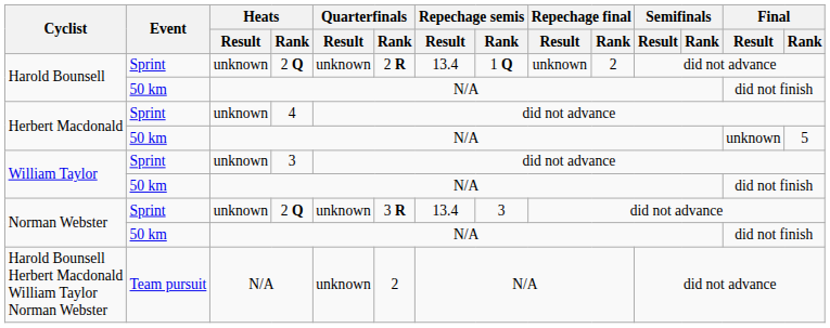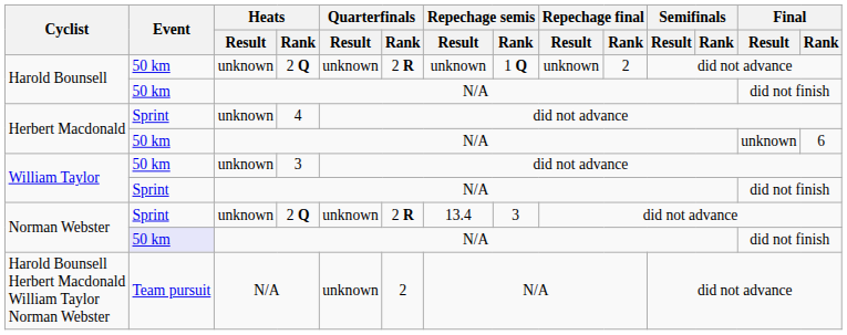 <table class=wikitable style="font-size:90%">
 <tr>
 <th rowspan=2>Cyclist</th>
 <th rowspan=2>Event</th>
 <th colspan=2>Heats</th>
 <th colspan=2>Quarterfinals</th>
 <th colspan=2>Repechage semis</th>
 <th colspan=2>Repechage final</th>
 <th colspan=2>Semifinals</th>
 <th colspan=2>Final</th>
 </tr>
 <tr>
 <th>Result</th>
 <th>Rank</th>
 <th>Result</th>
 <th>Rank</th>
 <th>Result</th>
 <th>Rank</th>
 <th>Result</th>
 <th>Rank</th>
 <th>Result</th>
 <th>Rank</th>
 <th>Result</th>
 <th>Rank</th>
 </tr>
 <tr>
 <td rowspan=2>Harold Bounsell</td>
-<td><a href='#'>Sprint</a></td>
+<td><a href='#'>50 km</a></td>
 <td align=center>unknown</td>
 <td align=center>2 <strong>Q</strong></td>
 <td align=center>unknown</td>
 <td align=center>2 <strong>R</strong></td>
-<td align=center>13.4</td>
+<td align=center>unknown</td>
 <td align=center>1 <strong>Q</strong></td>
 <td align=center>unknown</td>
 <td align=center>2</td>
 <td align=center colspan=4>did not advance</td>
 </tr>
 <tr>
 <td><a href='#'>50 km</a></td>
 <td align=center colspan=10>N/A</td>
 <td align=center colspan=2>did not finish</td>
 </tr>
 <tr>
 <td rowspan=2>Herbert Macdonald</td>
 <td><a href='#'>Sprint</a></td>
 <td align=center>unknown</td>
 <td align=center>4</td>
 <td align=center colspan=10>did not advance</td>
 </tr>
 <tr>
 <td><a href='#'>50 km</a></td>
 <td align=center colspan=10>N/A</td>
 <td align=center>unknown</td>
-<td align=center>5</td>
+<td align=center>6</td>
 </tr>
 <tr>
 <td rowspan=2><a href='#'>William Taylor</a></td>
-<td><a href='#'>Sprint</a></td>
+<td><a href='#'>50 km</a></td>
 <td align=center>unknown</td>
 <td align=center>3</td>
 <td align=center colspan=10>did not advance</td>
 </tr>
 <tr>
-<td><a href='#'>50 km</a></td>
+<td><a href='#'>Sprint</a></td>
 <td align=center colspan=10>N/A</td>
 <td align=center colspan=2>did not finish</td>
 </tr>
 <tr>
 <td rowspan=2>Norman Webster</td>
 <td><a href='#'>Sprint</a></td>
 <td align=center>unknown</td>
 <td align=center>2 <strong>Q</strong></td>
 <td align=center>unknown</td>
-<td align=center>3 <strong>R</strong></td>
+<td align=center>2 <strong>R</strong></td>
 <td align=center>13.4</td>
 <td align=center>3</td>
 <td align=center colspan=6>did not advance</td>
 </tr>
 <tr>
-<td><a href='#'>50 km</a></td>
+<td style="background: lavender;"><a href='#'>50 km</a></td>
 <td align=center colspan=10>N/A</td>
 <td align=center colspan=2>did not finish</td>
 </tr>
 <tr>
 <td>Harold Bounsell <br> Herbert Macdonald <br> William Taylor <br> Norman Webster</td>
 <td><a href='#'>Team pursuit</a></td>
 <td align=center colspan=2>N/A</td>
 <td align=center>unknown</td>
 <td align=center>2</td>
 <td align=center colspan=4>N/A</td>
 <td align=center colspan=4>did not advance</td>
 </tr>
 </table>
